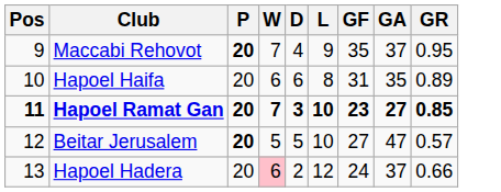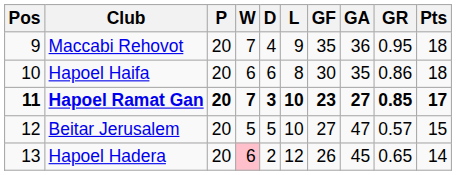 <table class="wikitable" style="text-align:right">
 <tr>
 <th>Pos</th>
 <th>Club</th>
 <th>P</th>
 <th>W</th>
 <th>D</th>
 <th>L</th>
 <th>GF</th>
 <th>GA</th>
 <th>GR</th>
+<th>Pts</th>
 </tr>
 <tr>
 <td>9</td>
 <td align=left><a href='#'>Maccabi Rehovot</a></td>
-<td><strong>20</strong></td>
+<td>20</td>
 <td>7</td>
 <td>4</td>
 <td>9</td>
 <td>35</td>
-<td>37</td>
+<td>36</td>
 <td>0.95</td>
+<td>18</td>
 </tr>
 <tr>
 <td>10</td>
 <td align=left><a href='#'>Hapoel Haifa</a></td>
 <td>20</td>
 <td>6</td>
 <td>6</td>
 <td>8</td>
-<td>31</td>
+<td>30</td>
 <td>35</td>
-<td>0.89</td>
+<td>0.86</td>
+<td>18</td>
 </tr>
 <tr>
 <td><strong>11</strong></td>
 <td align=left><strong><a href='#'>Hapoel Ramat Gan</a></strong></td>
 <td><strong>20</strong></td>
 <td><strong>7</strong></td>
 <td><strong>3</strong></td>
 <td><strong>10</strong></td>
 <td><strong>23</strong></td>
 <td><strong>27</strong></td>
 <td><strong>0.85</strong></td>
+<td><strong>17</strong></td>
 </tr>
 <tr>
 <td>12</td>
 <td align=left><a href='#'>Beitar Jerusalem</a></td>
-<td><strong>20</strong></td>
+<td>20</td>
 <td>5</td>
 <td>5</td>
 <td>10</td>
 <td>27</td>
 <td>47</td>
 <td>0.57</td>
+<td>15</td>
 </tr>
 <tr>
 <td>13</td>
 <td align=left><a href='#'>Hapoel Hadera</a></td>
 <td>20</td>
 <td style="background: pink;">6</td>
 <td>2</td>
 <td>12</td>
-<td>24</td>
-<td>37</td>
-<td>0.66</td>
+<td>26</td>
+<td>45</td>
+<td>0.65</td>
+<td>14</td>
 </tr>
 </table>
